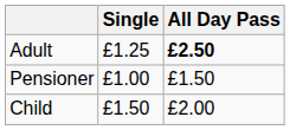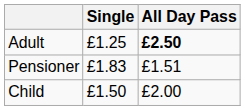 <table class="wikitable">
 <tr>
 <th></th>
 <th>Single</th>
 <th>All Day Pass</th>
 </tr>
 <tr>
 <td>Adult</td>
 <td>£1.25</td>
 <td><strong>£2.50</strong></td>
 </tr>
 <tr>
 <td>Pensioner</td>
-<td>£1.00</td>
-<td>£1.50</td>
+<td>£1.83</td>
+<td>£1.51</td>
 </tr>
 <tr>
 <td>Child</td>
 <td>£1.50</td>
 <td>£2.00</td>
 </tr>
 </table>
